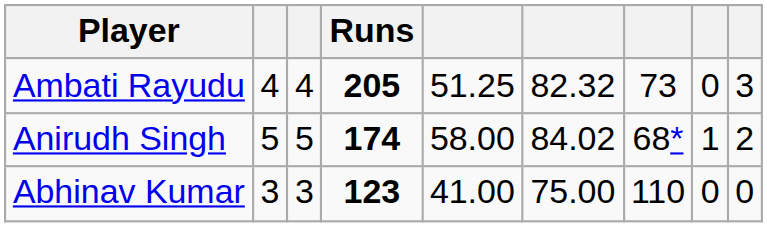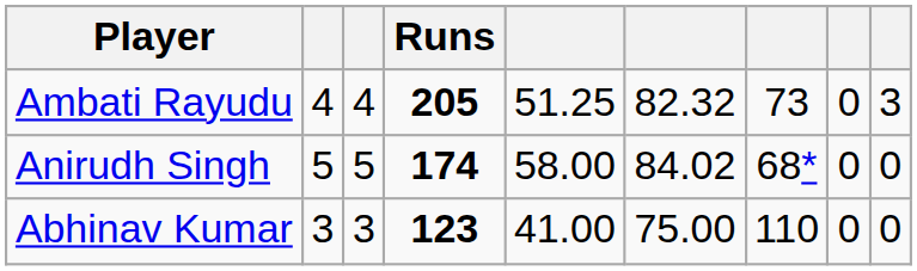 <table class="wikitable sortable" style="text-align: center;">
 <tr>
 <th class="unsortable">Player</th>
 <th></th>
 <th></th>
 <th>Runs</th>
 <th></th>
 <th></th>
 <th></th>
 <th></th>
 <th></th>
 </tr>
 <tr>
 <td style="text-align:left"><a href='#'>Ambati Rayudu</a></td>
 <td style="text-align:left">4</td>
 <td>4</td>
 <td><strong>205</strong></td>
 <td>51.25</td>
 <td>82.32</td>
 <td>73</td>
 <td>0</td>
 <td>3</td>
 </tr>
 <tr>
 <td style="text-align:left"><a href='#'>Anirudh Singh</a></td>
 <td style="text-align:left">5</td>
 <td>5</td>
 <td><strong>174</strong></td>
 <td>58.00</td>
 <td>84.02</td>
 <td>68<a href='#'>*</a></td>
-<td>1</td>
-<td>2</td>
+<td>0</td>
+<td>0</td>
 </tr>
 <tr>
 <td style="text-align:left"><a href='#'>Abhinav Kumar</a></td>
 <td style="text-align:left">3</td>
 <td>3</td>
 <td><strong>123</strong></td>
 <td>41.00</td>
 <td>75.00</td>
 <td>110</td>
 <td>0</td>
 <td>0</td>
 </tr>
 </table>
